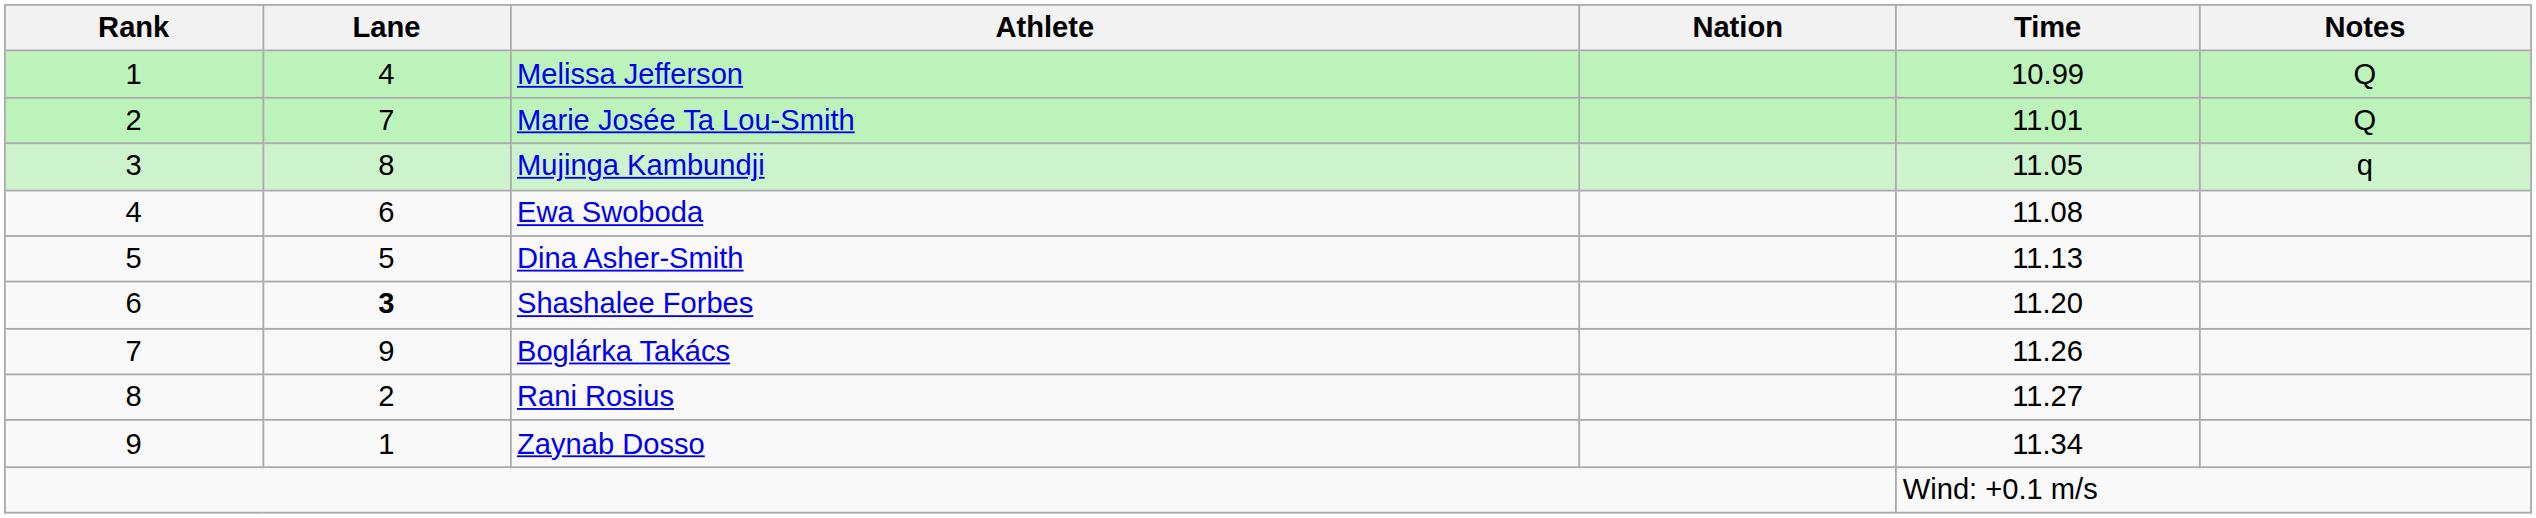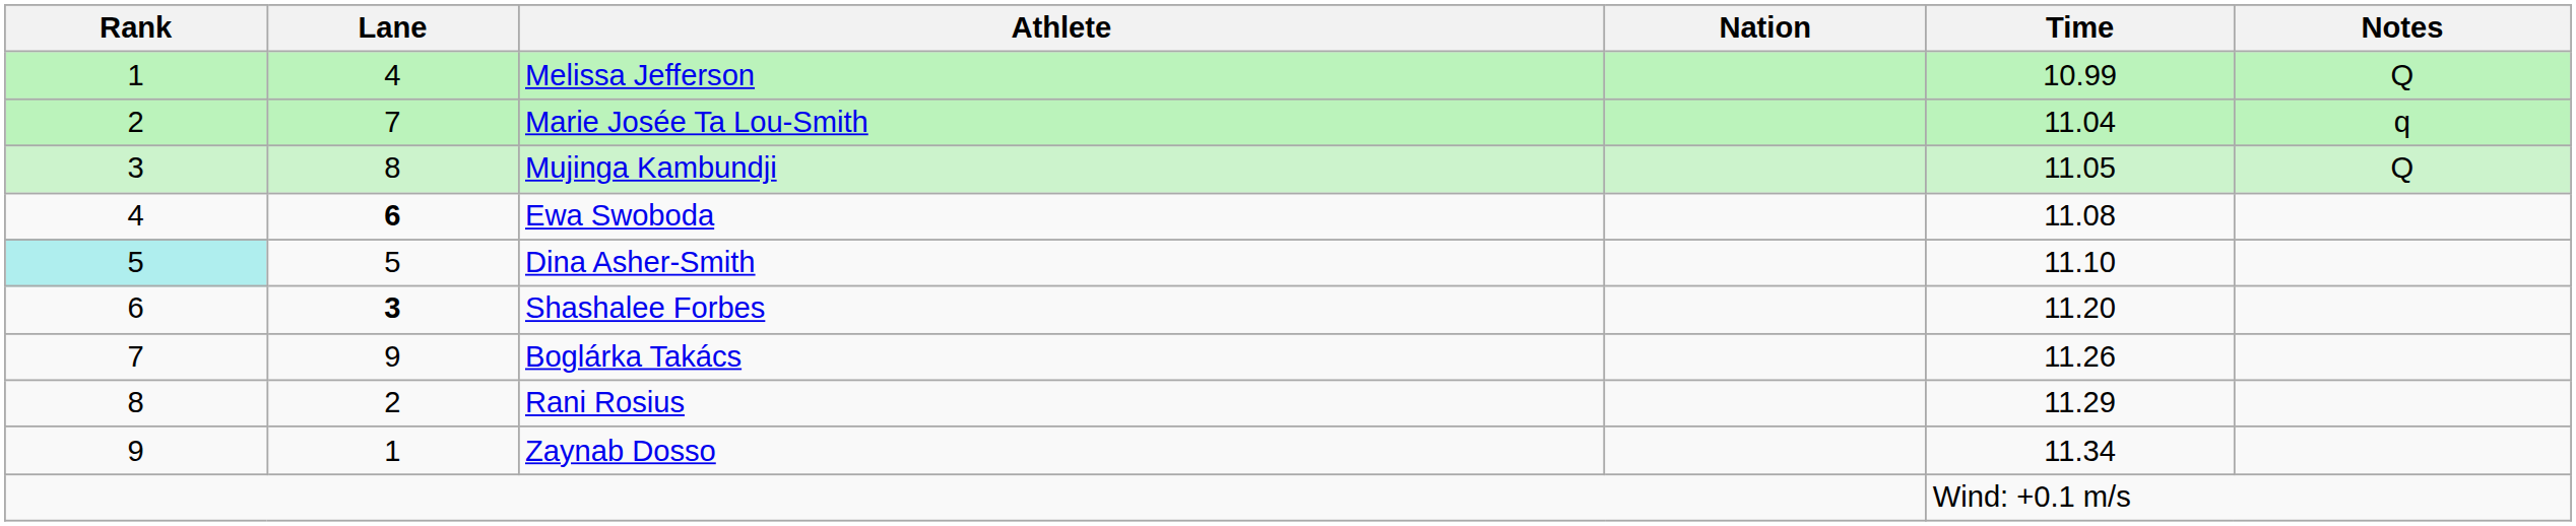 <table class="wikitable sortable" style="text-align:center;width: 70%;">
 <tr>
 <th>Rank</th>
 <th>Lane</th>
 <th>Athlete</th>
 <th>Nation</th>
 <th>Time</th>
 <th>Notes</th>
 </tr>
 <tr bgcolor=bbf3bb>
 <td>1</td>
 <td>4</td>
 <td align=left><a href='#'>Melissa Jefferson</a></td>
 <td align=left></td>
 <td>10.99</td>
 <td>Q</td>
 </tr>
 <tr bgcolor=bbf3bb>
 <td>2</td>
 <td>7</td>
 <td align=left><a href='#'>Marie Josée Ta Lou-Smith</a></td>
 <td align=left></td>
-<td>11.01</td>
-<td>Q</td>
+<td>11.04</td>
+<td>q</td>
 </tr>
 <tr bgcolor="ccf3cc">
 <td>3</td>
 <td>8</td>
 <td align=left><a href='#'>Mujinga Kambundji</a></td>
 <td align=left></td>
 <td>11.05</td>
-<td>q</td>
+<td>Q</td>
 </tr>
 <tr>
 <td>4</td>
-<td>6</td>
+<td><strong>6</strong></td>
 <td align=left><a href='#'>Ewa Swoboda</a></td>
 <td align=left></td>
 <td>11.08</td>
 <td></td>
 </tr>
 <tr>
-<td>5</td>
+<td style="background: paleturquoise;">5</td>
 <td>5</td>
 <td align=left><a href='#'>Dina Asher-Smith</a></td>
 <td align=left></td>
-<td>11.13</td>
+<td>11.10</td>
 <td></td>
 </tr>
 <tr>
 <td>6</td>
 <td><strong>3</strong></td>
 <td align=left><a href='#'>Shashalee Forbes</a></td>
 <td align=left></td>
 <td>11.20</td>
 <td></td>
 </tr>
 <tr>
 <td>7</td>
 <td>9</td>
 <td align=left><a href='#'>Boglárka Takács</a></td>
 <td align=left></td>
 <td>11.26</td>
 <td></td>
 </tr>
 <tr>
 <td>8</td>
 <td>2</td>
 <td align=left><a href='#'>Rani Rosius</a></td>
 <td align=left></td>
-<td>11.27</td>
+<td>11.29</td>
 <td></td>
 </tr>
 <tr>
 <td>9</td>
 <td>1</td>
 <td align=left><a href='#'>Zaynab Dosso</a></td>
 <td align=left></td>
 <td>11.34</td>
 <td></td>
 </tr>
 <tr class="sortbottom">
 <td colspan="4"></td>
 <td colspan="2" style="text-align:left;">Wind: +0.1 m/s</td>
 </tr>
 </table>
